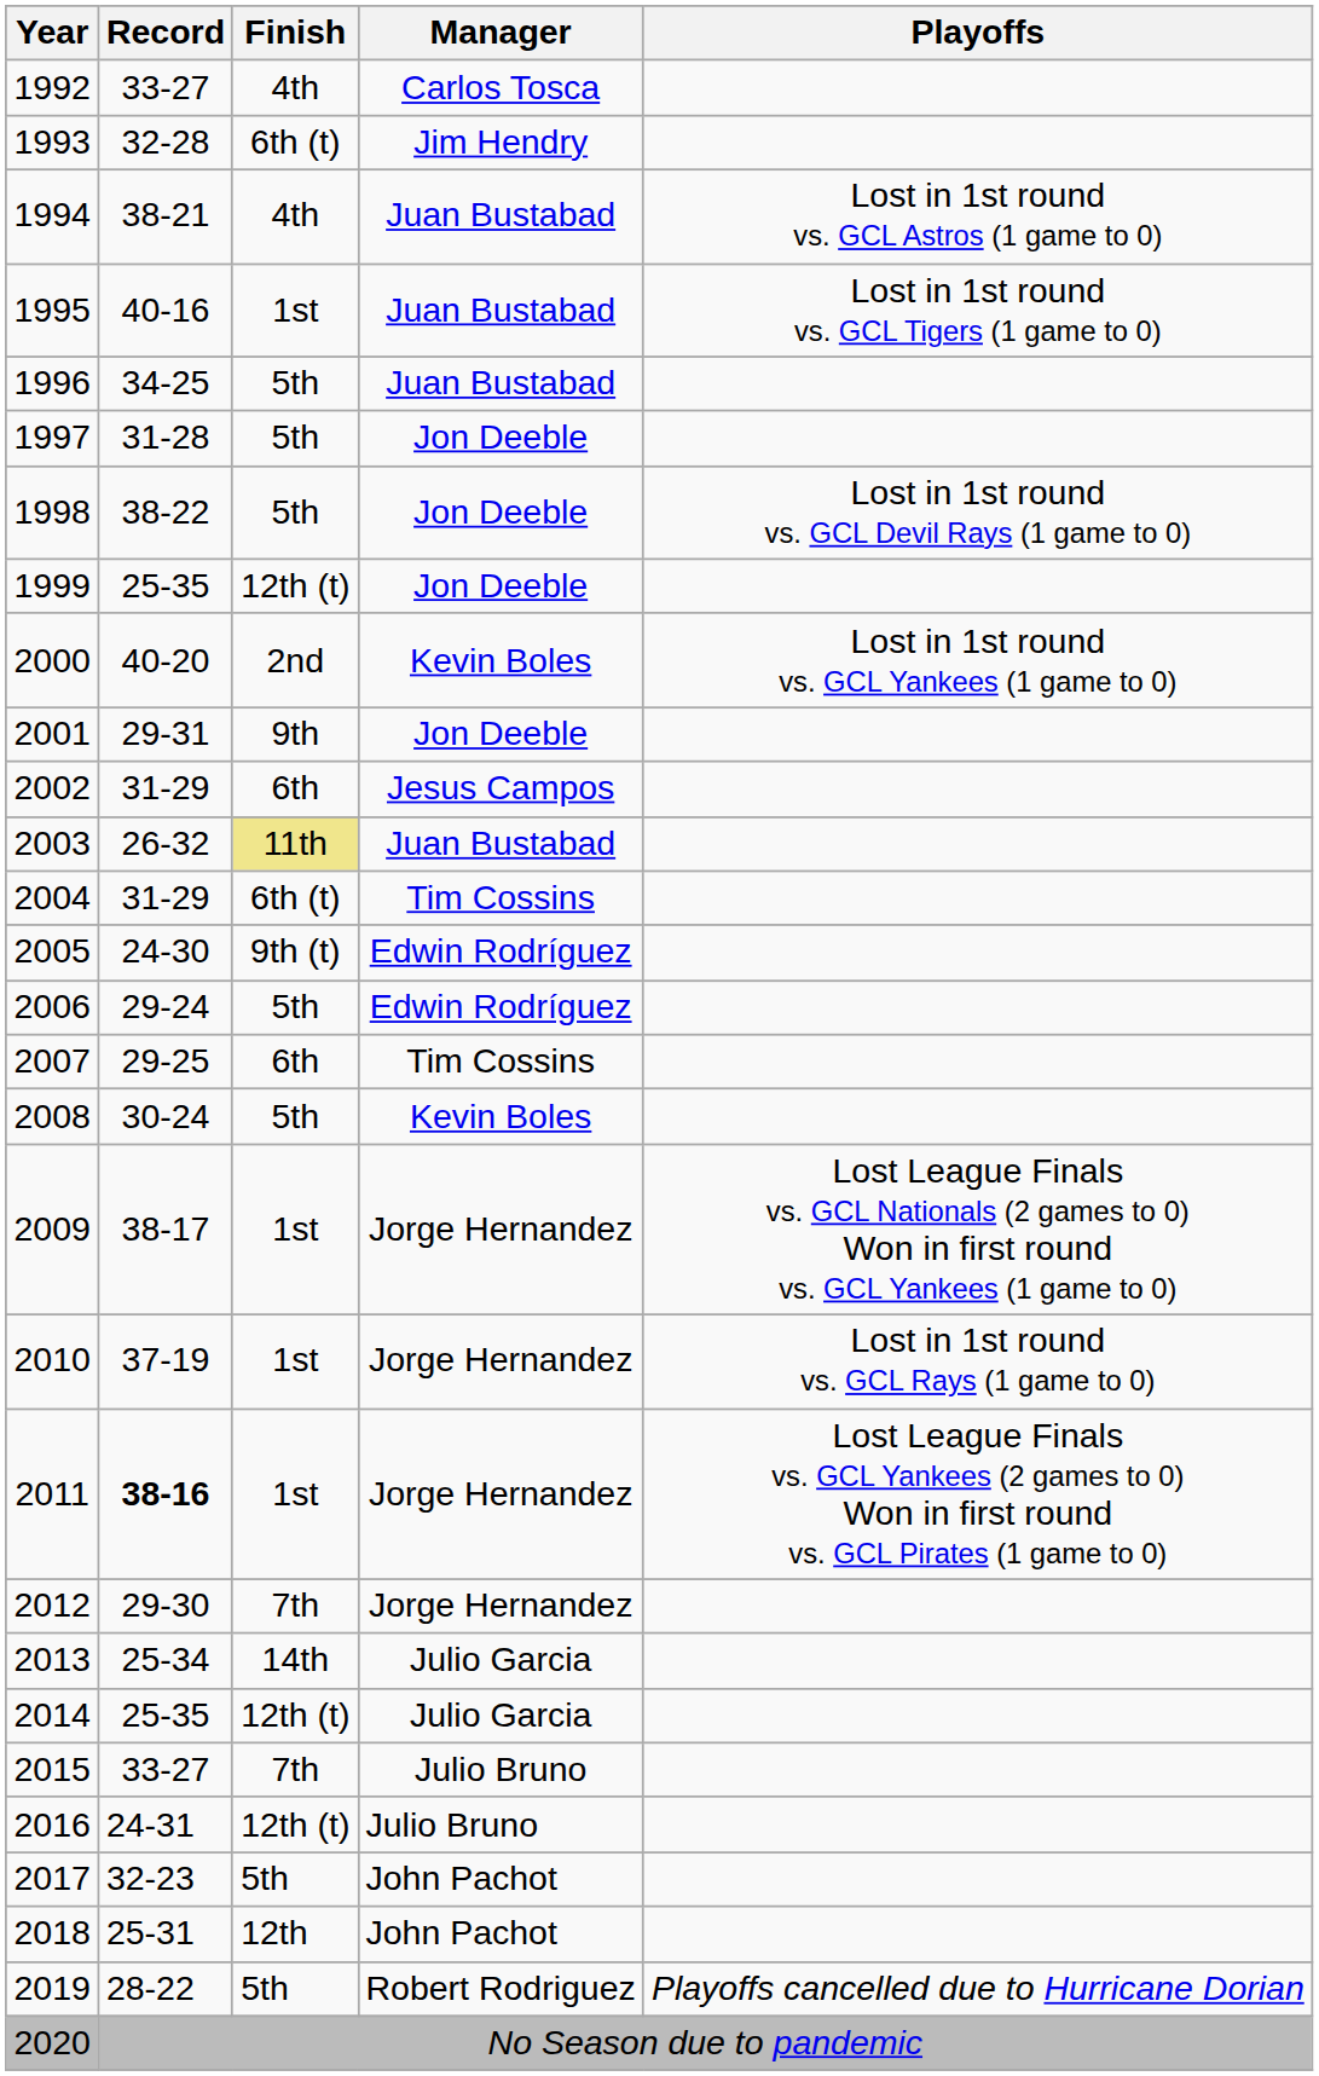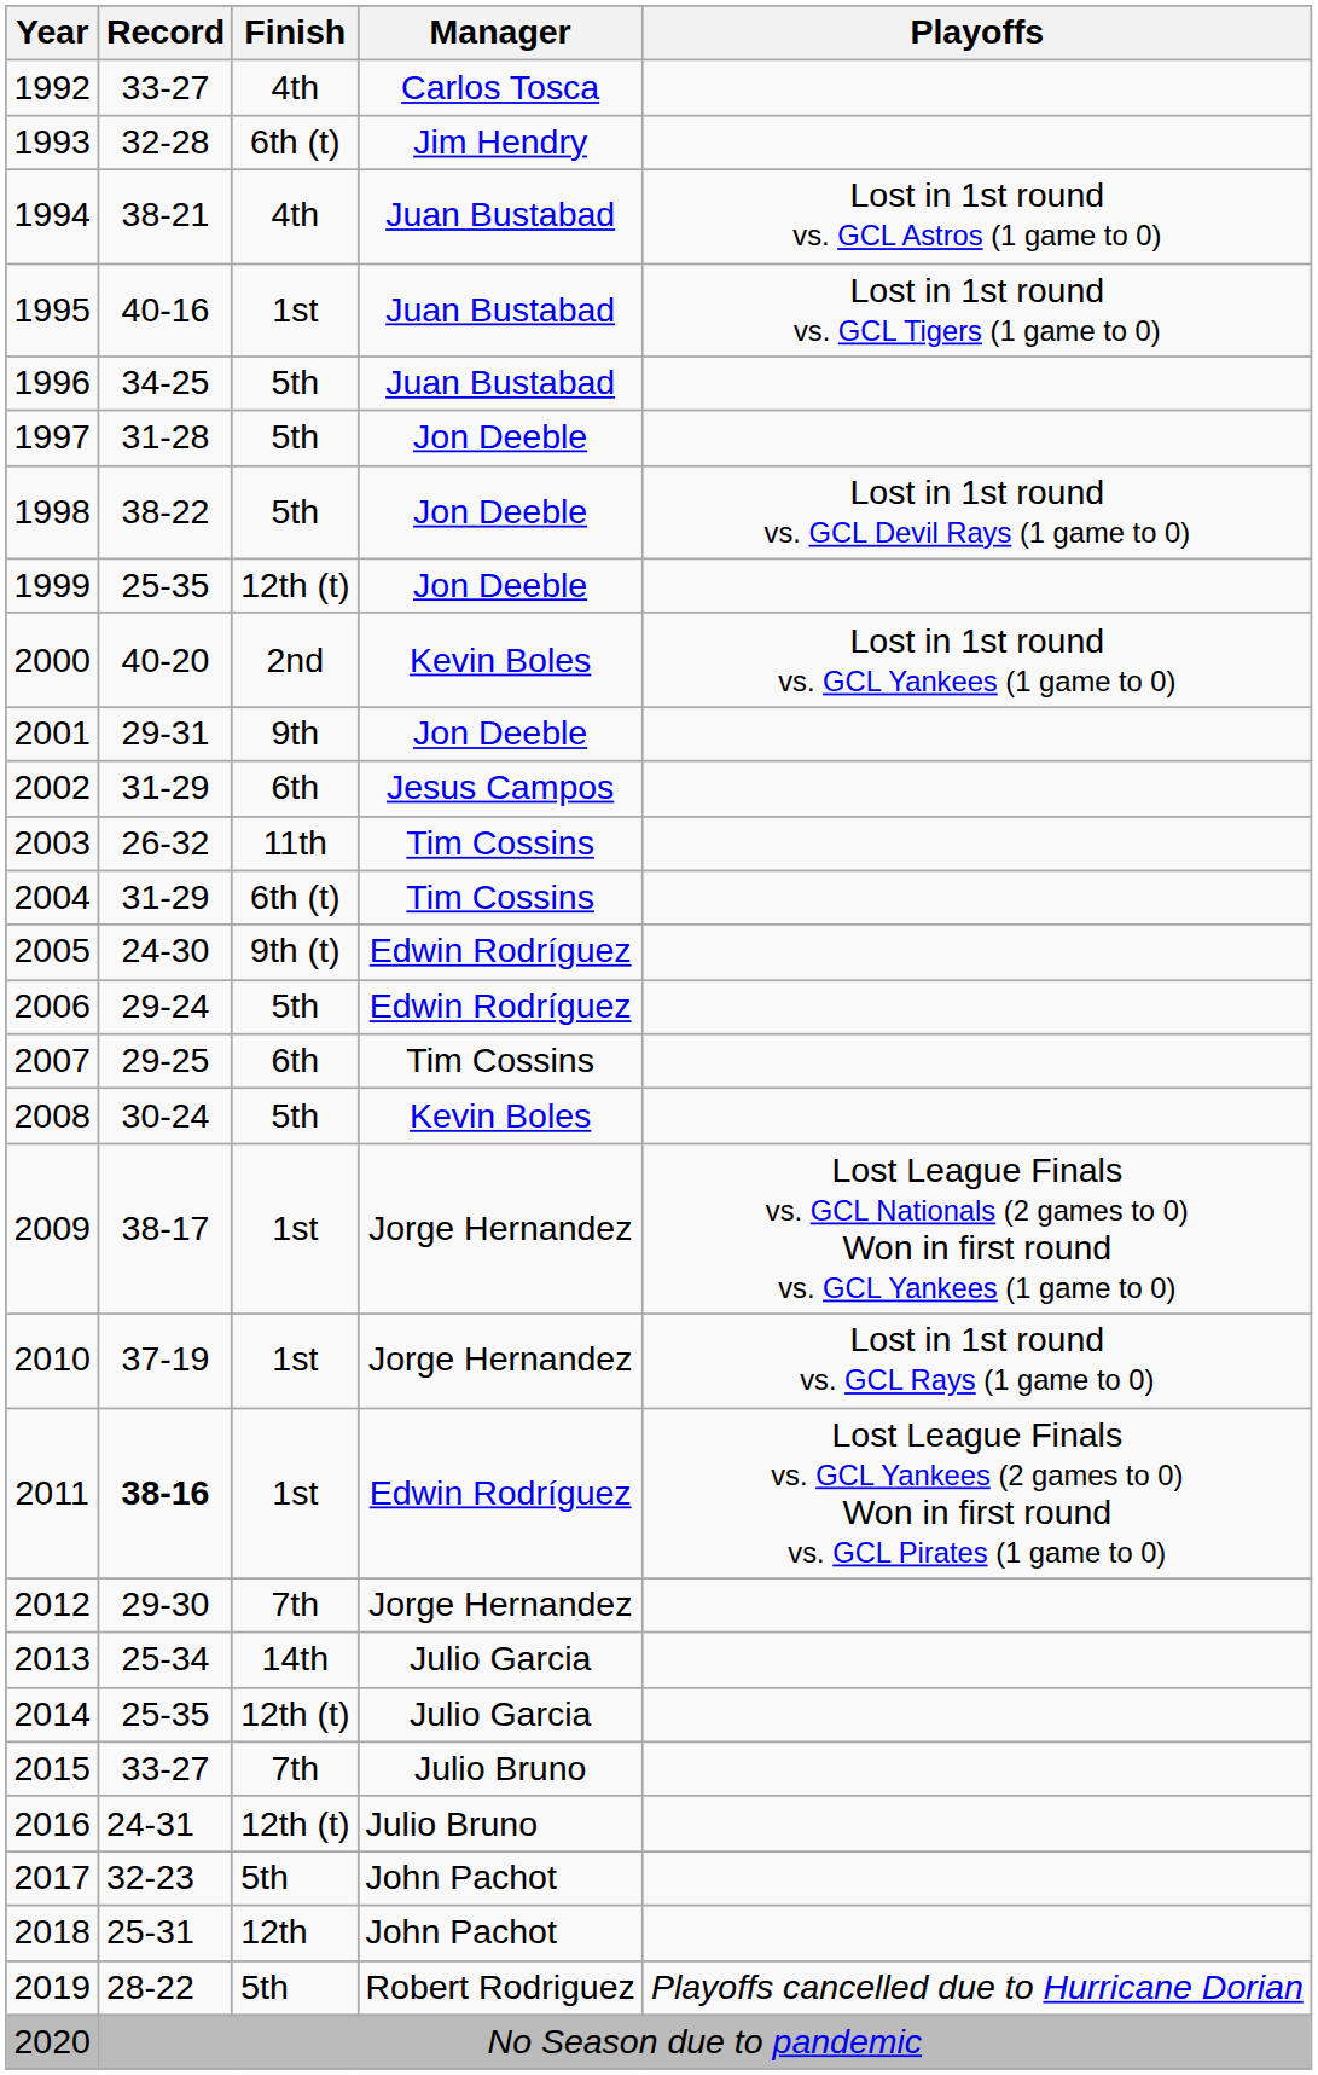 <table class="wikitable">
 <tr>
 <th>Year</th>
 <th>Record</th>
 <th>Finish</th>
 <th>Manager</th>
 <th>Playoffs</th>
 </tr>
 <tr align=center>
 <td>1992</td>
 <td>33-27</td>
 <td>4th</td>
 <td><a href='#'>Carlos Tosca</a></td>
 <td></td>
 </tr>
 <tr align=center>
 <td>1993</td>
 <td>32-28</td>
 <td>6th (t)</td>
 <td><a href='#'>Jim Hendry</a></td>
 <td></td>
 </tr>
 <tr align=center>
 <td>1994</td>
 <td>38-21</td>
 <td>4th</td>
 <td><a href='#'>Juan Bustabad</a></td>
 <td>Lost in 1st round<br><small>vs. <a href='#'>GCL Astros</a> (1 game to 0)</small></td>
 </tr>
 <tr align=center>
 <td>1995</td>
 <td>40-16</td>
 <td>1st</td>
 <td><a href='#'>Juan Bustabad</a></td>
 <td>Lost in 1st round<br><small>vs. <a href='#'>GCL Tigers</a> (1 game to 0)</small></td>
 </tr>
 <tr align=center>
 <td>1996</td>
 <td>34-25</td>
 <td>5th</td>
 <td><a href='#'>Juan Bustabad</a></td>
 <td></td>
 </tr>
 <tr align=center>
 <td>1997</td>
 <td>31-28</td>
 <td>5th</td>
 <td><a href='#'>Jon Deeble</a></td>
 <td></td>
 </tr>
 <tr align=center>
 <td>1998</td>
 <td>38-22</td>
 <td>5th</td>
 <td><a href='#'>Jon Deeble</a></td>
 <td>Lost in 1st round<br><small>vs. <a href='#'>GCL Devil Rays</a> (1 game to 0)</small></td>
 </tr>
 <tr align=center>
 <td>1999</td>
 <td>25-35</td>
 <td>12th (t)</td>
 <td><a href='#'>Jon Deeble</a></td>
 <td></td>
 </tr>
 <tr align=center>
 <td>2000</td>
 <td>40-20</td>
 <td>2nd</td>
 <td><a href='#'>Kevin Boles</a></td>
 <td>Lost in 1st round<br><small>vs. <a href='#'>GCL Yankees</a> (1 game to 0)</small></td>
 </tr>
 <tr align=center>
 <td>2001</td>
 <td>29-31</td>
 <td>9th</td>
 <td><a href='#'>Jon Deeble</a></td>
 <td></td>
 </tr>
 <tr align=center>
 <td>2002</td>
 <td>31-29</td>
 <td>6th</td>
 <td><a href='#'>Jesus Campos</a></td>
 <td></td>
 </tr>
 <tr align=center>
 <td>2003</td>
 <td>26-32</td>
-<td style="background: khaki;">11th</td>
-<td><a href='#'>Juan Bustabad</a></td>
+<td>11th</td>
+<td><a href='#'>Tim Cossins</a></td>
 <td></td>
 </tr>
 <tr align=center>
 <td>2004</td>
 <td>31-29</td>
 <td>6th (t)</td>
 <td><a href='#'>Tim Cossins</a></td>
 <td></td>
 </tr>
 <tr align=center>
 <td>2005</td>
 <td>24-30</td>
 <td>9th (t)</td>
 <td><a href='#'>Edwin Rodríguez</a></td>
 <td></td>
 </tr>
 <tr align=center>
 <td>2006</td>
 <td>29-24</td>
 <td>5th</td>
 <td><a href='#'>Edwin Rodríguez</a></td>
 <td></td>
 </tr>
 <tr align=center>
 <td>2007</td>
 <td>29-25</td>
 <td>6th</td>
 <td>Tim Cossins</td>
 <td></td>
 </tr>
 <tr align=center>
 <td>2008</td>
 <td>30-24</td>
 <td>5th</td>
 <td><a href='#'>Kevin Boles</a></td>
 <td></td>
 </tr>
 <tr align=center>
 <td>2009</td>
 <td>38-17</td>
 <td>1st</td>
 <td>Jorge Hernandez</td>
 <td>Lost League Finals<br><small>vs. <a href='#'>GCL Nationals</a> (2 games to 0)</small><br>Won in first round<br><small>vs. <a href='#'>GCL Yankees</a> (1 game to 0)</small></td>
 </tr>
 <tr align=center>
 <td>2010</td>
 <td>37-19</td>
 <td>1st</td>
 <td>Jorge Hernandez</td>
 <td>Lost in 1st round <br><small>vs. <a href='#'>GCL Rays</a> (1 game to 0)</small></td>
 </tr>
 <tr align=center>
 <td>2011</td>
 <td><strong>38-16</strong></td>
 <td>1st</td>
-<td>Jorge Hernandez</td>
+<td><a href='#'>Edwin Rodríguez</a></td>
 <td>Lost League Finals<br><small>vs. <a href='#'>GCL Yankees</a> (2 games to 0)</small><br>Won in first round<br><small>vs. <a href='#'>GCL Pirates</a> (1 game to 0)</small></td>
 </tr>
 <tr align=center>
 <td>2012</td>
 <td>29-30</td>
 <td>7th</td>
 <td>Jorge Hernandez</td>
 <td></td>
 </tr>
 <tr align=center>
 <td>2013</td>
 <td>25-34</td>
 <td>14th</td>
 <td>Julio Garcia</td>
 <td></td>
 </tr>
 <tr align=center>
 <td>2014</td>
 <td>25-35</td>
 <td>12th (t)</td>
 <td>Julio Garcia</td>
 <td></td>
 </tr>
 <tr align=center>
 <td>2015</td>
 <td>33-27</td>
 <td>7th</td>
 <td>Julio Bruno</td>
 <td></td>
 </tr>
 <tr>
 <td>2016</td>
 <td>24-31</td>
 <td>12th (t)</td>
 <td>Julio Bruno</td>
 <td></td>
 </tr>
 <tr>
 <td>2017</td>
 <td>32-23</td>
 <td>5th</td>
 <td>John Pachot</td>
 <td></td>
 </tr>
 <tr>
 <td>2018</td>
 <td>25-31</td>
 <td>12th</td>
 <td>John Pachot</td>
 <td></td>
 </tr>
 <tr>
 <td>2019</td>
 <td>28-22</td>
 <td>5th</td>
 <td>Robert Rodriguez</td>
 <td><em>Playoffs cancelled due to <a href='#'>Hurricane Dorian</a></em></td>
 </tr>
 <tr align=center bgcolor="#BBBBBB">
 <td>2020</td>
 <td colspan=4><em>No Season due to <a href='#'>pandemic</a></em></td>
 </tr>
 </table>
